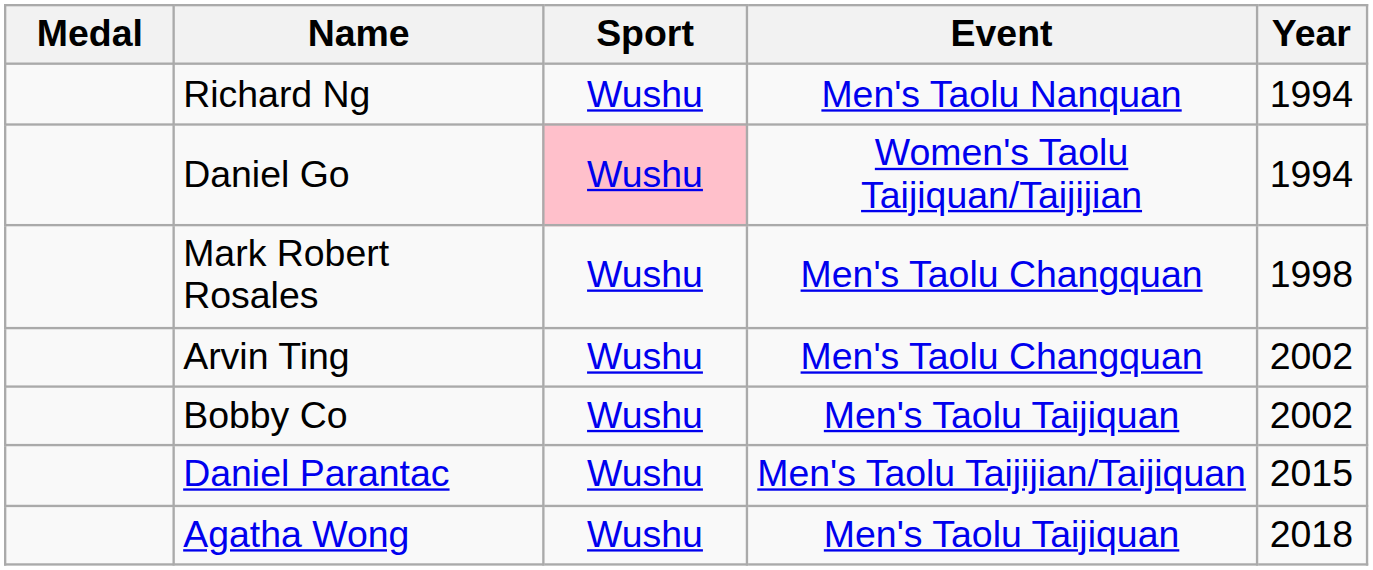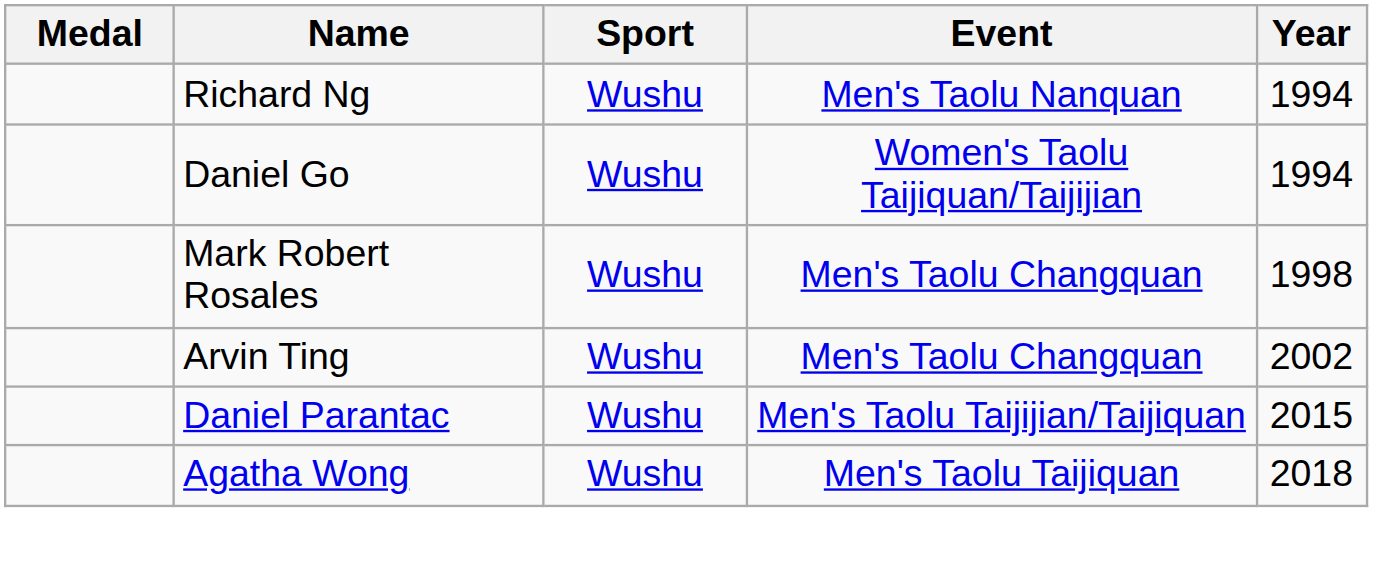 <table class="wikitable"  style="font-size:100%;  text-align:center;">
 <tr>
 <th width="65">Medal</th>
 <th width="150">Name</th>
 <th width="80">Sport</th>
 <th width="210">Event</th>
 <th width="40">Year</th>
 </tr>
 <tr>
 <td></td>
 <td align=left>Richard Ng</td>
 <td><a href='#'>Wushu</a></td>
 <td><a href='#'>Men's Taolu Nanquan</a></td>
 <td>1994</td>
 </tr>
 <tr>
 <td></td>
 <td align=left>Daniel Go</td>
-<td style="background: pink;"><a href='#'>Wushu</a></td>
+<td><a href='#'>Wushu</a></td>
 <td><a href='#'>Women's Taolu Taijiquan/Taijijian</a></td>
 <td>1994</td>
 </tr>
 <tr>
 <td></td>
 <td align=left>Mark Robert Rosales</td>
 <td><a href='#'>Wushu</a></td>
 <td><a href='#'>Men's Taolu Changquan</a></td>
 <td>1998</td>
 </tr>
 <tr>
 <td></td>
 <td align=left>Arvin Ting</td>
 <td><a href='#'>Wushu</a></td>
 <td><a href='#'>Men's Taolu Changquan</a></td>
 <td>2002</td>
 </tr>
 <tr>
 <td></td>
-<td align=left>Bobby Co</td>
-<td><a href='#'>Wushu</a></td>
-<td><a href='#'>Men's Taolu Taijiquan</a></td>
-<td>2002</td>
-</tr>
-<tr>
-<td></td>
 <td align=left><a href='#'>Daniel Parantac</a></td>
 <td><a href='#'>Wushu</a></td>
 <td><a href='#'>Men's Taolu Taijijian/Taijiquan</a></td>
 <td>2015</td>
 </tr>
 <tr>
 <td></td>
 <td align=left><a href='#'>Agatha Wong</a></td>
 <td><a href='#'>Wushu</a></td>
 <td><a href='#'>Men's Taolu Taijiquan</a></td>
 <td>2018</td>
 </tr>
 </table>
